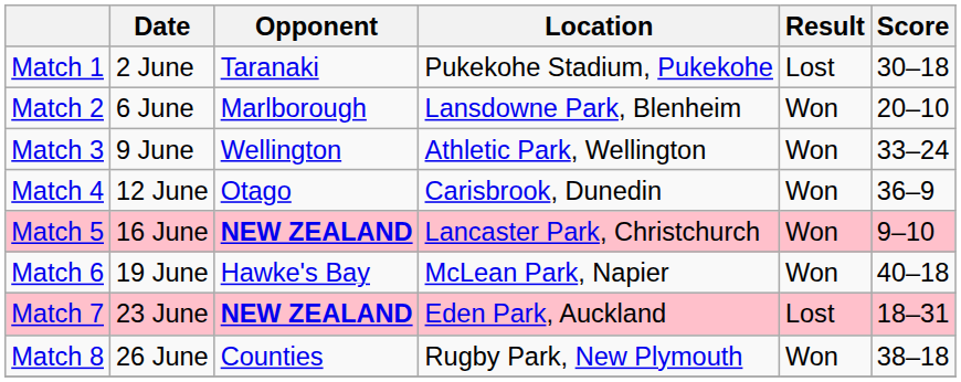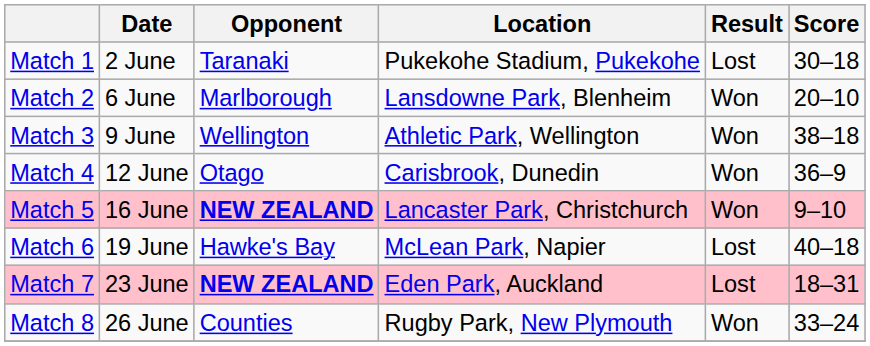 <table class="wikitable" style="font-size: 95%;">
 <tr>
 <th></th>
 <th>Date</th>
 <th>Opponent</th>
 <th>Location</th>
 <th>Result</th>
 <th>Score</th>
 </tr>
 <tr>
 <td><a href='#'>Match 1</a></td>
 <td>2 June</td>
 <td><a href='#'>Taranaki</a></td>
 <td>Pukekohe Stadium, <a href='#'>Pukekohe</a></td>
 <td>Lost</td>
 <td>30–18</td>
 </tr>
 <tr>
 <td><a href='#'>Match 2</a></td>
 <td>6 June</td>
 <td><a href='#'>Marlborough</a></td>
 <td><a href='#'>Lansdowne Park</a>, Blenheim</td>
 <td>Won</td>
 <td>20–10</td>
 </tr>
 <tr>
 <td><a href='#'>Match 3</a></td>
 <td>9 June</td>
 <td><a href='#'>Wellington</a></td>
 <td><a href='#'>Athletic Park</a>, Wellington</td>
 <td>Won</td>
-<td>33–24</td>
+<td>38–18</td>
 </tr>
 <tr>
 <td><a href='#'>Match 4</a></td>
 <td>12 June</td>
 <td><a href='#'>Otago</a></td>
 <td><a href='#'>Carisbrook</a>, Dunedin</td>
 <td>Won</td>
 <td>36–9</td>
 </tr>
 <tr bgcolor=Pink>
 <td><a href='#'>Match 5</a></td>
 <td>16 June</td>
 <td><strong><a href='#'>NEW ZEALAND</a></strong></td>
 <td><a href='#'>Lancaster Park</a>, Christchurch</td>
 <td>Won</td>
 <td>9–10</td>
 </tr>
 <tr>
 <td><a href='#'>Match 6</a></td>
 <td>19 June</td>
 <td><a href='#'>Hawke's Bay</a></td>
 <td><a href='#'>McLean Park</a>, Napier</td>
-<td>Won</td>
+<td>Lost</td>
 <td>40–18</td>
 </tr>
 <tr bgcolor=Pink>
 <td><a href='#'>Match 7</a></td>
 <td>23 June</td>
 <td><strong><a href='#'>NEW ZEALAND</a></strong></td>
 <td><a href='#'>Eden Park</a>, Auckland</td>
 <td>Lost</td>
 <td>18–31</td>
 </tr>
 <tr>
 <td><a href='#'>Match 8</a></td>
 <td>26 June</td>
 <td><a href='#'>Counties</a></td>
 <td>Rugby Park, <a href='#'>New Plymouth</a></td>
 <td>Won</td>
-<td>38–18</td>
+<td>33–24</td>
 </tr>
 <tr>
 </tr>
 </table>
